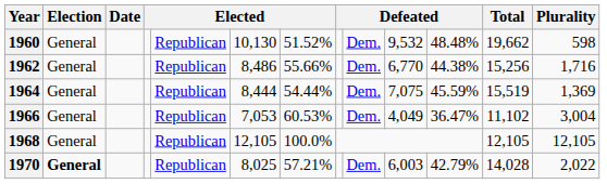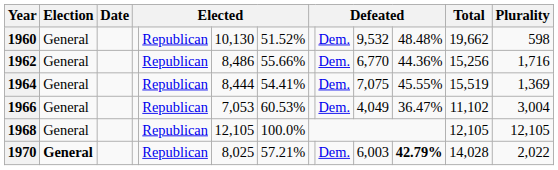 <table class=wikitable>
 <tr>
 <th>Year</th>
 <th>Election</th>
 <th>Date</th>
 <th ! colspan="4">Elected</th>
 <th ! colspan="4">Defeated</th>
 <th>Total</th>
 <th>Plurality</th>
 </tr>
 <tr>
 <th valign="top">1960</th>
 <td valign="top">General</td>
 <td valign="top"></td>
 <td valign="top"></td>
 <td valign="top" ><a href='#'>Republican</a></td>
 <td valign="top" align="right">10,130</td>
 <td valign="top" align="right">51.52%</td>
 <td valign="top"></td>
 <td valign="top" ><a href='#'>Dem.</a></td>
 <td valign="top" align="right">9,532</td>
 <td valign="top" align="right">48.48%</td>
 <td valign="top" align="right">19,662</td>
 <td valign="top" align="right">598</td>
 </tr>
 <tr>
 <th valign="top">1962</th>
 <td valign="top">General</td>
 <td valign="top"></td>
 <td valign="top"></td>
 <td valign="top" ><a href='#'>Republican</a></td>
 <td valign="top" align="right">8,486</td>
 <td valign="top" align="right">55.66%</td>
 <td valign="top"></td>
 <td valign="top" ><a href='#'>Dem.</a></td>
 <td valign="top" align="right">6,770</td>
-<td valign="top" align="right">44.38%</td>
+<td valign="top" align="right">44.36%</td>
 <td valign="top" align="right">15,256</td>
 <td valign="top" align="right">1,716</td>
 </tr>
 <tr>
 <th valign="top">1964</th>
 <td valign="top">General</td>
 <td valign="top"></td>
 <td valign="top"></td>
 <td valign="top" ><a href='#'>Republican</a></td>
 <td valign="top" align="right">8,444</td>
-<td valign="top" align="right">54.44%</td>
+<td valign="top" align="right">54.41%</td>
 <td valign="top"></td>
 <td valign="top" ><a href='#'>Dem.</a></td>
 <td valign="top" align="right">7,075</td>
-<td valign="top" align="right">45.59%</td>
+<td valign="top" align="right">45.55%</td>
 <td valign="top" align="right">15,519</td>
 <td valign="top" align="right">1,369</td>
 </tr>
 <tr>
 <th valign="top">1966</th>
 <td valign="top">General</td>
 <td valign="top"></td>
 <td valign="top"></td>
 <td valign="top" ><a href='#'>Republican</a></td>
 <td valign="top" align="right">7,053</td>
 <td valign="top" align="right">60.53%</td>
 <td valign="top"></td>
 <td valign="top" ><a href='#'>Dem.</a></td>
 <td valign="top" align="right">4,049</td>
 <td valign="top" align="right">36.47%</td>
 <td valign="top" align="right">11,102</td>
 <td valign="top" align="right">3,004</td>
 </tr>
 <tr>
 <th valign="top">1968</th>
 <td valign="top">General</td>
 <td valign="top"></td>
 <td valign="top"></td>
 <td valign="top" ><a href='#'>Republican</a></td>
 <td valign="top" align="right">12,105</td>
 <td valign="top" align="right">100.0%</td>
 <td valign="top" colspan="4"></td>
 <td valign="top" align="right">12,105</td>
 <td valign="top" align="right">12,105</td>
 </tr>
 <tr>
 <th valign="top">1970</th>
 <td valign="top"><strong>General</strong></td>
 <td valign="top"></td>
 <td valign="top"></td>
 <td valign="top" ><a href='#'>Republican</a></td>
 <td valign="top" align="right">8,025</td>
 <td valign="top" align="right">57.21%</td>
 <td valign="top"></td>
 <td valign="top" ><a href='#'>Dem.</a></td>
 <td valign="top" align="right">6,003</td>
-<td valign="top" align="right">42.79%</td>
+<td valign="top" align="right"><strong>42.79%</strong></td>
 <td valign="top" align="right">14,028</td>
 <td valign="top" align="right">2,022</td>
 </tr>
 </table>
